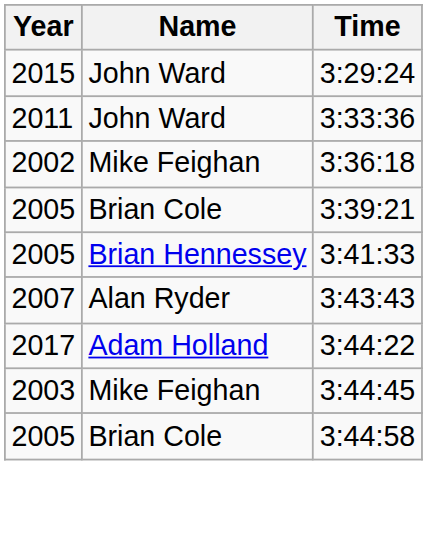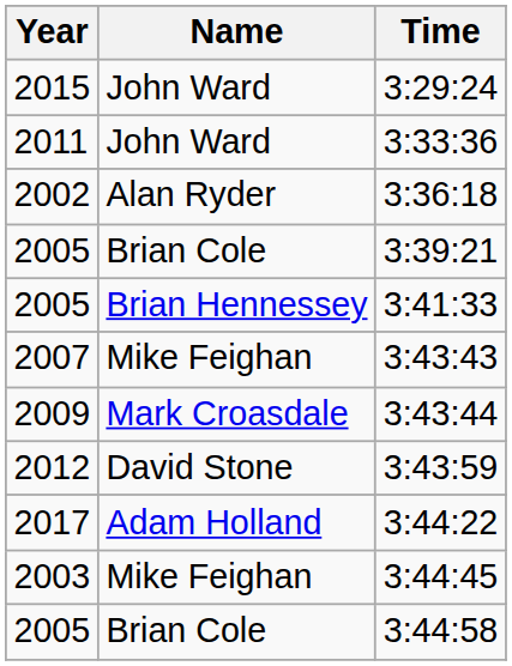 <table class="wikitable">
 <tr>
 <th>Year</th>
 <th>Name</th>
 <th>Time</th>
 </tr>
 <tr>
 <td>2015</td>
 <td>John Ward</td>
 <td>3:29:24</td>
 </tr>
 <tr>
 <td>2011</td>
 <td>John Ward</td>
 <td>3:33:36</td>
 </tr>
 <tr>
 <td>2002</td>
-<td>Mike Feighan</td>
+<td>Alan Ryder</td>
 <td>3:36:18</td>
 </tr>
 <tr>
 <td>2005</td>
 <td>Brian Cole</td>
 <td>3:39:21</td>
 </tr>
 <tr>
 <td>2005</td>
 <td><a href='#'>Brian Hennessey</a></td>
 <td>3:41:33</td>
 </tr>
 <tr>
 <td>2007</td>
-<td>Alan Ryder</td>
+<td>Mike Feighan</td>
 <td>3:43:43</td>
+</tr>
+<tr>
+<td>2009</td>
+<td><a href='#'>Mark Croasdale</a></td>
+<td>3:43:44</td>
+</tr>
+<tr>
+<td>2012</td>
+<td>David Stone</td>
+<td>3:43:59</td>
 </tr>
 <tr>
 <td>2017</td>
 <td><a href='#'>Adam Holland</a></td>
 <td>3:44:22</td>
 </tr>
 <tr>
 <td>2003</td>
 <td>Mike Feighan</td>
 <td>3:44:45</td>
 </tr>
 <tr>
 <td>2005</td>
 <td>Brian Cole</td>
 <td>3:44:58</td>
 </tr>
 </table>
